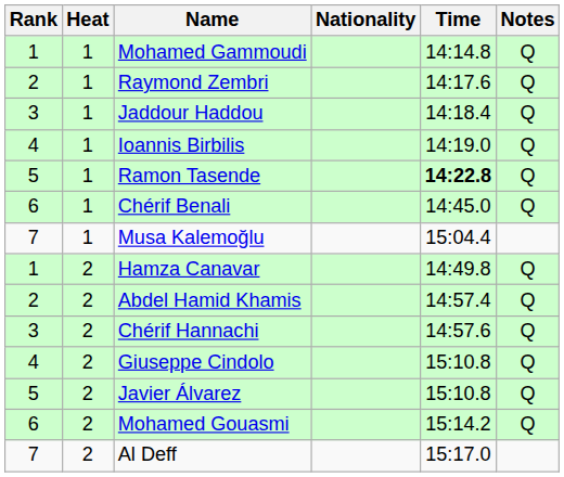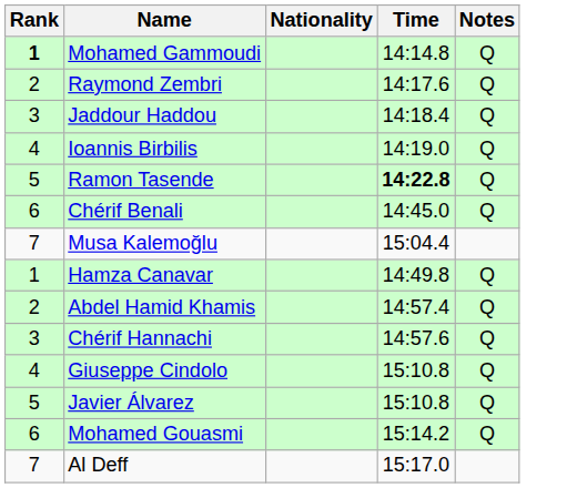 <table class="wikitable sortable" style="text-align:center">
 <tr>
 <th>Rank</th>
-<th>Heat</th>
 <th>Name</th>
 <th>Nationality</th>
 <th>Time</th>
 <th>Notes</th>
 </tr>
 <tr bgcolor=ccffcc>
-<td>1</td>
-<td>1</td>
+<td><strong>1</strong></td>
 <td align=left><a href='#'>Mohamed Gammoudi</a></td>
 <td align=left></td>
 <td>14:14.8</td>
 <td>Q</td>
 </tr>
 <tr bgcolor=ccffcc>
 <td>2</td>
-<td>1</td>
 <td align=left><a href='#'>Raymond Zembri</a></td>
 <td align=left></td>
 <td>14:17.6</td>
 <td>Q</td>
 </tr>
 <tr bgcolor=ccffcc>
 <td>3</td>
-<td>1</td>
 <td align=left><a href='#'>Jaddour Haddou</a></td>
 <td align=left></td>
 <td>14:18.4</td>
 <td>Q</td>
 </tr>
 <tr bgcolor=ccffcc>
 <td>4</td>
-<td>1</td>
 <td align=left><a href='#'>Ioannis Birbilis</a></td>
 <td align=left></td>
 <td>14:19.0</td>
 <td>Q</td>
 </tr>
 <tr bgcolor=ccffcc>
 <td>5</td>
-<td>1</td>
 <td align=left><a href='#'>Ramon Tasende</a></td>
 <td align=left></td>
 <td><strong>14:22.8</strong></td>
 <td>Q</td>
 </tr>
 <tr bgcolor=ccffcc>
 <td>6</td>
-<td>1</td>
 <td align=left><a href='#'>Chérif Benali</a></td>
 <td align=left></td>
 <td>14:45.0</td>
 <td>Q</td>
 </tr>
 <tr>
 <td>7</td>
-<td>1</td>
 <td align=left><a href='#'>Musa Kalemoğlu</a></td>
 <td align=left></td>
 <td>15:04.4</td>
 <td></td>
 </tr>
 <tr bgcolor=ccffcc>
 <td>1</td>
-<td>2</td>
 <td align=left><a href='#'>Hamza Canavar</a></td>
 <td align=left></td>
 <td>14:49.8</td>
 <td>Q</td>
 </tr>
 <tr bgcolor=ccffcc>
-<td>2</td>
 <td>2</td>
 <td align=left><a href='#'>Abdel Hamid Khamis</a></td>
 <td align=left></td>
 <td>14:57.4</td>
 <td>Q</td>
 </tr>
 <tr bgcolor=ccffcc>
 <td>3</td>
-<td>2</td>
 <td align=left><a href='#'>Chérif Hannachi</a></td>
 <td align=left></td>
 <td>14:57.6</td>
 <td>Q</td>
 </tr>
 <tr bgcolor=ccffcc>
 <td>4</td>
-<td>2</td>
 <td align=left><a href='#'>Giuseppe Cindolo</a></td>
 <td align=left></td>
 <td>15:10.8</td>
 <td>Q</td>
 </tr>
 <tr bgcolor=ccffcc>
 <td>5</td>
-<td>2</td>
 <td align=left><a href='#'>Javier Álvarez</a></td>
 <td align=left></td>
 <td>15:10.8</td>
 <td>Q</td>
 </tr>
 <tr bgcolor=ccffcc>
 <td>6</td>
-<td>2</td>
 <td align=left><a href='#'>Mohamed Gouasmi</a></td>
 <td align=left></td>
 <td>15:14.2</td>
 <td>Q</td>
 </tr>
 <tr>
 <td>7</td>
-<td>2</td>
 <td align=left>Al Deff</td>
 <td align=left></td>
 <td>15:17.0</td>
 <td></td>
 </tr>
 </table>
